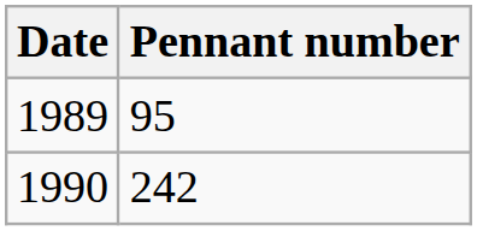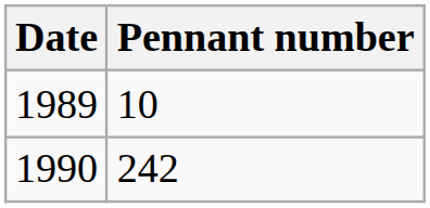 <table class="wikitable">
 <tr>
 <th>Date</th>
 <th>Pennant number</th>
 </tr>
 <tr>
 <td>1989</td>
-<td>95</td>
+<td>10</td>
 </tr>
 <tr>
 <td>1990</td>
 <td>242</td>
 </tr>
 </table>
